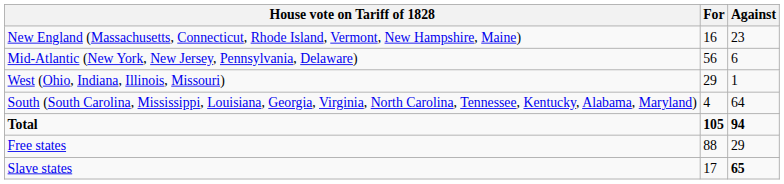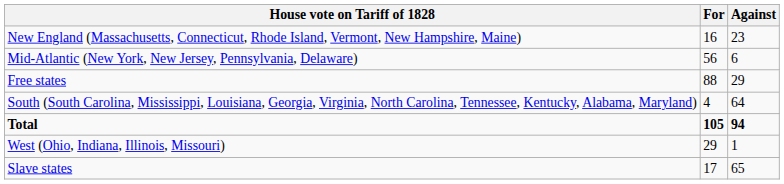 <table class="wikitable">
 <tr>
 <th>House vote on Tariff of 1828</th>
 <th>For</th>
 <th>Against</th>
 </tr>
 <tr>
 <td><a href='#'>New England</a> (<a href='#'>Massachusetts</a>, <a href='#'>Connecticut</a>, <a href='#'>Rhode Island</a>, <a href='#'>Vermont</a>, <a href='#'>New Hampshire</a>, <a href='#'>Maine</a>)</td>
 <td>16</td>
 <td>23</td>
 </tr>
 <tr>
 <td><a href='#'>Mid-Atlantic</a> (<a href='#'>New York</a>, <a href='#'>New Jersey</a>, <a href='#'>Pennsylvania</a>, <a href='#'>Delaware</a>)</td>
 <td>56</td>
 <td>6</td>
 </tr>
 <tr>
-<td><a href='#'>West</a> (<a href='#'>Ohio</a>, <a href='#'>Indiana</a>, <a href='#'>Illinois</a>, <a href='#'>Missouri</a>)</td>
+<td><a href='#'>Free states</a></td>
+<td>88</td>
 <td>29</td>
-<td>1</td>
 </tr>
 <tr>
 <td><a href='#'>South</a> (<a href='#'>South Carolina</a>, <a href='#'>Mississippi</a>, <a href='#'>Louisiana</a>, <a href='#'>Georgia</a>, <a href='#'>Virginia</a>, <a href='#'>North Carolina</a>, <a href='#'>Tennessee</a>, <a href='#'>Kentucky</a>, <a href='#'>Alabama</a>, <a href='#'>Maryland</a>)</td>
 <td>4</td>
 <td>64</td>
 </tr>
 <tr>
 <td><strong>Total</strong></td>
 <td><strong>105</strong></td>
 <td><strong>94</strong></td>
 </tr>
 <tr>
-<td><a href='#'>Free states</a></td>
-<td>88</td>
+<td><a href='#'>West</a> (<a href='#'>Ohio</a>, <a href='#'>Indiana</a>, <a href='#'>Illinois</a>, <a href='#'>Missouri</a>)</td>
 <td>29</td>
+<td>1</td>
 </tr>
 <tr>
 <td><a href='#'>Slave states</a></td>
 <td>17</td>
-<td><strong>65</strong></td>
+<td>65</td>
 </tr>
 </table>
